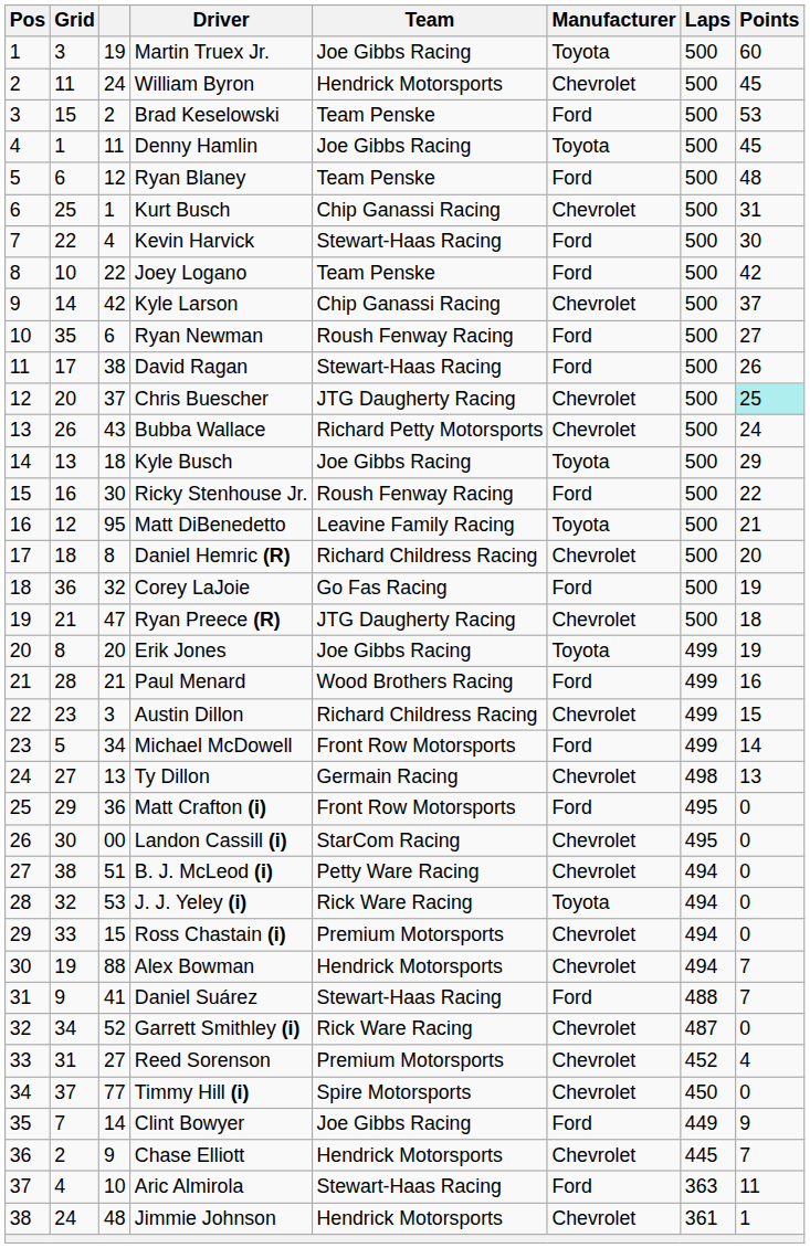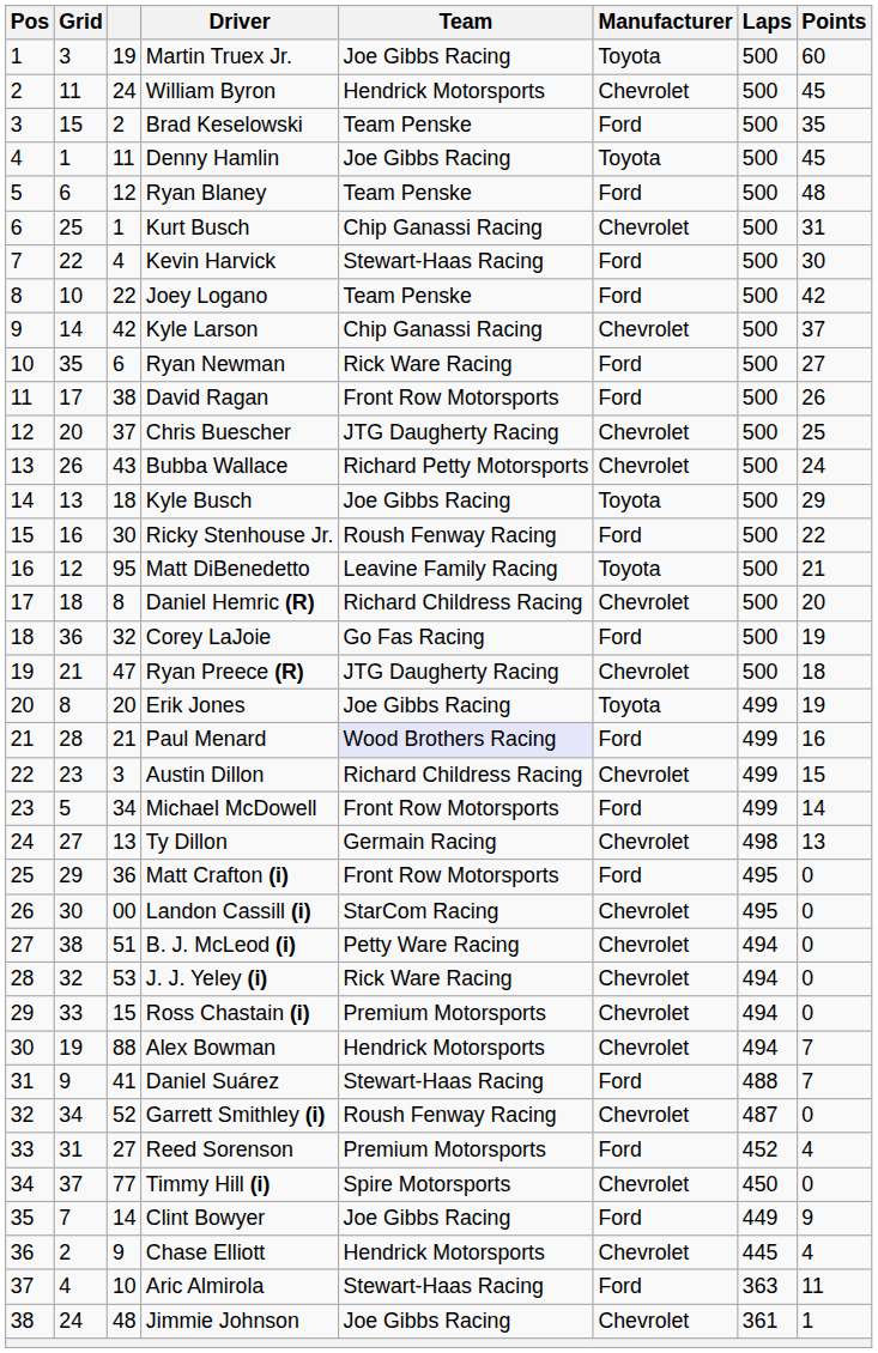 <table class="wikitable" style="font-size:98%">
 <tr>
 <th>Pos</th>
 <th>Grid</th>
 <th></th>
 <th>Driver</th>
 <th>Team</th>
 <th>Manufacturer</th>
 <th>Laps</th>
 <th>Points</th>
 </tr>
 <tr>
 <td>1</td>
 <td>3</td>
 <td>19</td>
 <td>Martin Truex Jr.</td>
 <td>Joe Gibbs Racing</td>
 <td>Toyota</td>
 <td>500</td>
 <td>60</td>
 </tr>
 <tr>
 <td>2</td>
 <td>11</td>
 <td>24</td>
 <td>William Byron</td>
 <td>Hendrick Motorsports</td>
 <td>Chevrolet</td>
 <td>500</td>
 <td>45</td>
 </tr>
 <tr>
 <td>3</td>
 <td>15</td>
 <td>2</td>
 <td>Brad Keselowski</td>
 <td>Team Penske</td>
 <td>Ford</td>
 <td>500</td>
-<td>53</td>
+<td>35</td>
 </tr>
 <tr>
 <td>4</td>
 <td>1</td>
 <td>11</td>
 <td>Denny Hamlin</td>
 <td>Joe Gibbs Racing</td>
 <td>Toyota</td>
 <td>500</td>
 <td>45</td>
 </tr>
 <tr>
 <td>5</td>
 <td>6</td>
 <td>12</td>
 <td>Ryan Blaney</td>
 <td>Team Penske</td>
 <td>Ford</td>
 <td>500</td>
 <td>48</td>
 </tr>
 <tr>
 <td>6</td>
 <td>25</td>
 <td>1</td>
 <td>Kurt Busch</td>
 <td>Chip Ganassi Racing</td>
 <td>Chevrolet</td>
 <td>500</td>
 <td>31</td>
 </tr>
 <tr>
 <td>7</td>
 <td>22</td>
 <td>4</td>
 <td>Kevin Harvick</td>
 <td>Stewart-Haas Racing</td>
 <td>Ford</td>
 <td>500</td>
 <td>30</td>
 </tr>
 <tr>
 <td>8</td>
 <td>10</td>
 <td>22</td>
 <td>Joey Logano</td>
 <td>Team Penske</td>
 <td>Ford</td>
 <td>500</td>
 <td>42</td>
 </tr>
 <tr>
 <td>9</td>
 <td>14</td>
 <td>42</td>
 <td>Kyle Larson</td>
 <td>Chip Ganassi Racing</td>
 <td>Chevrolet</td>
 <td>500</td>
 <td>37</td>
 </tr>
 <tr>
 <td>10</td>
 <td>35</td>
 <td>6</td>
 <td>Ryan Newman</td>
-<td>Roush Fenway Racing</td>
+<td>Rick Ware Racing</td>
 <td>Ford</td>
 <td>500</td>
 <td>27</td>
 </tr>
 <tr>
 <td>11</td>
 <td>17</td>
 <td>38</td>
 <td>David Ragan</td>
-<td>Stewart-Haas Racing</td>
+<td>Front Row Motorsports</td>
 <td>Ford</td>
 <td>500</td>
 <td>26</td>
 </tr>
 <tr>
 <td>12</td>
 <td>20</td>
 <td>37</td>
 <td>Chris Buescher</td>
 <td>JTG Daugherty Racing</td>
 <td>Chevrolet</td>
 <td>500</td>
-<td style="background: paleturquoise;">25</td>
+<td>25</td>
 </tr>
 <tr>
 <td>13</td>
 <td>26</td>
 <td>43</td>
 <td>Bubba Wallace</td>
 <td>Richard Petty Motorsports</td>
 <td>Chevrolet</td>
 <td>500</td>
 <td>24</td>
 </tr>
 <tr>
 <td>14</td>
 <td>13</td>
 <td>18</td>
 <td>Kyle Busch</td>
 <td>Joe Gibbs Racing</td>
 <td>Toyota</td>
 <td>500</td>
 <td>29</td>
 </tr>
 <tr>
 <td>15</td>
 <td>16</td>
 <td>30</td>
 <td>Ricky Stenhouse Jr.</td>
 <td>Roush Fenway Racing</td>
 <td>Ford</td>
 <td>500</td>
 <td>22</td>
 </tr>
 <tr>
 <td>16</td>
 <td>12</td>
 <td>95</td>
 <td>Matt DiBenedetto</td>
 <td>Leavine Family Racing</td>
 <td>Toyota</td>
 <td>500</td>
 <td>21</td>
 </tr>
 <tr>
 <td>17</td>
 <td>18</td>
 <td>8</td>
 <td>Daniel Hemric <strong>(R)</strong></td>
 <td>Richard Childress Racing</td>
 <td>Chevrolet</td>
 <td>500</td>
 <td>20</td>
 </tr>
 <tr>
 <td>18</td>
 <td>36</td>
 <td>32</td>
 <td>Corey LaJoie</td>
 <td>Go Fas Racing</td>
 <td>Ford</td>
 <td>500</td>
 <td>19</td>
 </tr>
 <tr>
 <td>19</td>
 <td>21</td>
 <td>47</td>
 <td>Ryan Preece <strong>(R)</strong></td>
 <td>JTG Daugherty Racing</td>
 <td>Chevrolet</td>
 <td>500</td>
 <td>18</td>
 </tr>
 <tr>
 <td>20</td>
 <td>8</td>
 <td>20</td>
 <td>Erik Jones</td>
 <td>Joe Gibbs Racing</td>
 <td>Toyota</td>
 <td>499</td>
 <td>19</td>
 </tr>
 <tr>
 <td>21</td>
 <td>28</td>
 <td>21</td>
 <td>Paul Menard</td>
-<td>Wood Brothers Racing</td>
+<td style="background: lavender;">Wood Brothers Racing</td>
 <td>Ford</td>
 <td>499</td>
 <td>16</td>
 </tr>
 <tr>
 <td>22</td>
 <td>23</td>
 <td>3</td>
 <td>Austin Dillon</td>
 <td>Richard Childress Racing</td>
 <td>Chevrolet</td>
 <td>499</td>
 <td>15</td>
 </tr>
 <tr>
 <td>23</td>
 <td>5</td>
 <td>34</td>
 <td>Michael McDowell</td>
 <td>Front Row Motorsports</td>
 <td>Ford</td>
 <td>499</td>
 <td>14</td>
 </tr>
 <tr>
 <td>24</td>
 <td>27</td>
 <td>13</td>
 <td>Ty Dillon</td>
 <td>Germain Racing</td>
 <td>Chevrolet</td>
 <td>498</td>
 <td>13</td>
 </tr>
 <tr>
 <td>25</td>
 <td>29</td>
 <td>36</td>
 <td>Matt Crafton <strong>(i)</strong></td>
 <td>Front Row Motorsports</td>
 <td>Ford</td>
 <td>495</td>
 <td>0</td>
 </tr>
 <tr>
 <td>26</td>
 <td>30</td>
 <td>00</td>
 <td>Landon Cassill <strong>(i)</strong></td>
 <td>StarCom Racing</td>
 <td>Chevrolet</td>
 <td>495</td>
 <td>0</td>
 </tr>
 <tr>
 <td>27</td>
 <td>38</td>
 <td>51</td>
 <td>B. J. McLeod <strong>(i)</strong></td>
 <td>Petty Ware Racing</td>
 <td>Chevrolet</td>
 <td>494</td>
 <td>0</td>
 </tr>
 <tr>
 <td>28</td>
 <td>32</td>
 <td>53</td>
 <td>J. J. Yeley <strong>(i)</strong></td>
 <td>Rick Ware Racing</td>
-<td>Toyota</td>
+<td>Chevrolet</td>
 <td>494</td>
 <td>0</td>
 </tr>
 <tr>
 <td>29</td>
 <td>33</td>
 <td>15</td>
 <td>Ross Chastain <strong>(i)</strong></td>
 <td>Premium Motorsports</td>
 <td>Chevrolet</td>
 <td>494</td>
 <td>0</td>
 </tr>
 <tr>
 <td>30</td>
 <td>19</td>
 <td>88</td>
 <td>Alex Bowman</td>
 <td>Hendrick Motorsports</td>
 <td>Chevrolet</td>
 <td>494</td>
 <td>7</td>
 </tr>
 <tr>
 <td>31</td>
 <td>9</td>
 <td>41</td>
 <td>Daniel Suárez</td>
 <td>Stewart-Haas Racing</td>
 <td>Ford</td>
 <td>488</td>
 <td>7</td>
 </tr>
 <tr>
 <td>32</td>
 <td>34</td>
 <td>52</td>
 <td>Garrett Smithley <strong>(i)</strong></td>
-<td>Rick Ware Racing</td>
+<td>Roush Fenway Racing</td>
 <td>Chevrolet</td>
 <td>487</td>
 <td>0</td>
 </tr>
 <tr>
 <td>33</td>
 <td>31</td>
 <td>27</td>
 <td>Reed Sorenson</td>
 <td>Premium Motorsports</td>
-<td>Chevrolet</td>
+<td>Ford</td>
 <td>452</td>
 <td>4</td>
 </tr>
 <tr>
 <td>34</td>
 <td>37</td>
 <td>77</td>
 <td>Timmy Hill <strong>(i)</strong></td>
 <td>Spire Motorsports</td>
 <td>Chevrolet</td>
 <td>450</td>
 <td>0</td>
 </tr>
 <tr>
 <td>35</td>
 <td>7</td>
 <td>14</td>
 <td>Clint Bowyer</td>
 <td>Joe Gibbs Racing</td>
 <td>Ford</td>
 <td>449</td>
 <td>9</td>
 </tr>
 <tr>
 <td>36</td>
 <td>2</td>
 <td>9</td>
 <td>Chase Elliott</td>
 <td>Hendrick Motorsports</td>
 <td>Chevrolet</td>
 <td>445</td>
-<td>7</td>
+<td>4</td>
 </tr>
 <tr>
 <td>37</td>
 <td>4</td>
 <td>10</td>
 <td>Aric Almirola</td>
 <td>Stewart-Haas Racing</td>
 <td>Ford</td>
 <td>363</td>
 <td>11</td>
 </tr>
 <tr>
 <td>38</td>
 <td>24</td>
 <td>48</td>
 <td>Jimmie Johnson</td>
-<td>Hendrick Motorsports</td>
+<td>Joe Gibbs Racing</td>
 <td>Chevrolet</td>
 <td>361</td>
 <td>1</td>
 </tr>
 <tr>
 <th colspan="8"></th>
 </tr>
 </table>
